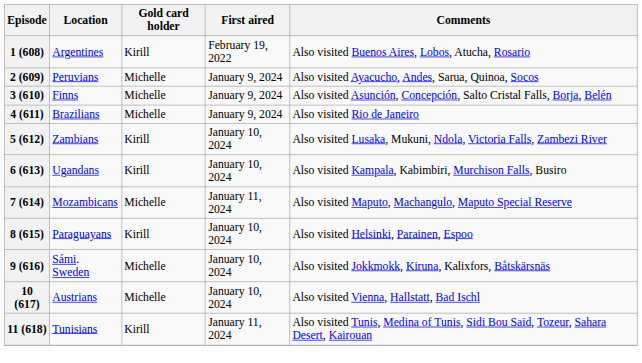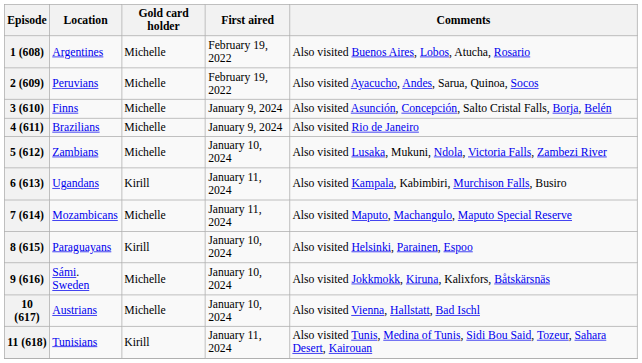 <table class="wikitable">
 <tr>
 <th>Episode</th>
 <th>Location</th>
 <th>Gold card holder</th>
 <th>First aired</th>
 <th>Comments</th>
 </tr>
 <tr>
 <th>1 (608)</th>
 <td> <a href='#'>Argentines</a></td>
-<td>Kirill</td>
+<td>Michelle</td>
 <td>February 19, 2022</td>
 <td>Also visited <a href='#'>Buenos Aires</a>, <a href='#'>Lobos</a>, Atucha, <a href='#'>Rosario</a></td>
 </tr>
 <tr>
 <th>2 (609)</th>
 <td> <a href='#'>Peruvians</a></td>
 <td>Michelle</td>
-<td>January 9, 2024</td>
+<td>February 19, 2022</td>
 <td>Also visited <a href='#'>Ayacucho</a>, <a href='#'>Andes</a>, Sarua, Quinoa, <a href='#'>Socos</a></td>
 </tr>
 <tr>
 <th>3 (610)</th>
 <td> <a href='#'>Finns</a></td>
 <td>Michelle</td>
 <td>January 9, 2024</td>
 <td>Also visited <a href='#'>Asunción</a>, <a href='#'>Concepción</a>, Salto Cristal Falls, <a href='#'>Borja</a>, <a href='#'>Belén</a></td>
 </tr>
 <tr>
 <th>4 (611)</th>
 <td> <a href='#'>Brazilians</a></td>
 <td>Michelle</td>
 <td>January 9, 2024</td>
 <td>Also visited <a href='#'>Rio de Janeiro</a></td>
 </tr>
 <tr>
 <th>5 (612)</th>
 <td> <a href='#'>Zambians</a></td>
-<td>Kirill</td>
+<td>Michelle</td>
 <td>January 10, 2024</td>
 <td>Also visited <a href='#'>Lusaka</a>, Mukuni, <a href='#'>Ndola</a>, <a href='#'>Victoria Falls</a>, <a href='#'>Zambezi River</a></td>
 </tr>
 <tr>
 <th>6 (613)</th>
 <td> <a href='#'>Ugandans</a></td>
 <td>Kirill</td>
-<td>January 10, 2024</td>
+<td>January 11, 2024</td>
 <td>Also visited <a href='#'>Kampala</a>, Kabimbiri, <a href='#'>Murchison Falls</a>, Busiro</td>
 </tr>
 <tr>
 <th>7 (614)</th>
 <td> <a href='#'>Mozambicans</a></td>
 <td>Michelle</td>
 <td>January 11, 2024</td>
 <td>Also visited <a href='#'>Maputo</a>, <a href='#'>Machangulo</a>, <a href='#'>Maputo Special Reserve</a></td>
 </tr>
 <tr>
 <th>8 (615)</th>
 <td> <a href='#'>Paraguayans</a></td>
 <td>Kirill</td>
 <td>January 10, 2024</td>
 <td>Also visited <a href='#'>Helsinki</a>, <a href='#'>Parainen</a>, <a href='#'>Espoo</a></td>
 </tr>
 <tr>
 <th>9 (616)</th>
 <td> <a href='#'>Sámi</a>. <a href='#'>Sweden</a></td>
 <td>Michelle</td>
 <td>January 10, 2024</td>
 <td>Also visited <a href='#'>Jokkmokk</a>, <a href='#'>Kiruna</a>, Kalixfors, <a href='#'>Båtskärsnäs</a></td>
 </tr>
 <tr>
 <th>10 (617)</th>
 <td> <a href='#'>Austrians</a></td>
 <td>Michelle</td>
 <td>January 10, 2024</td>
 <td>Also visited <a href='#'>Vienna</a>, <a href='#'>Hallstatt</a>, <a href='#'>Bad Ischl</a></td>
 </tr>
 <tr>
 <th>11 (618)</th>
 <td> <a href='#'>Tunisians</a></td>
 <td>Kirill</td>
 <td>January 11, 2024</td>
 <td>Also visited <a href='#'>Tunis</a>, <a href='#'>Medina of Tunis</a>, <a href='#'>Sidi Bou Said</a>, <a href='#'>Tozeur</a>, <a href='#'>Sahara Desert</a>, <a href='#'>Kairouan</a></td>
 </tr>
 <tr>
 </tr>
 </table>
